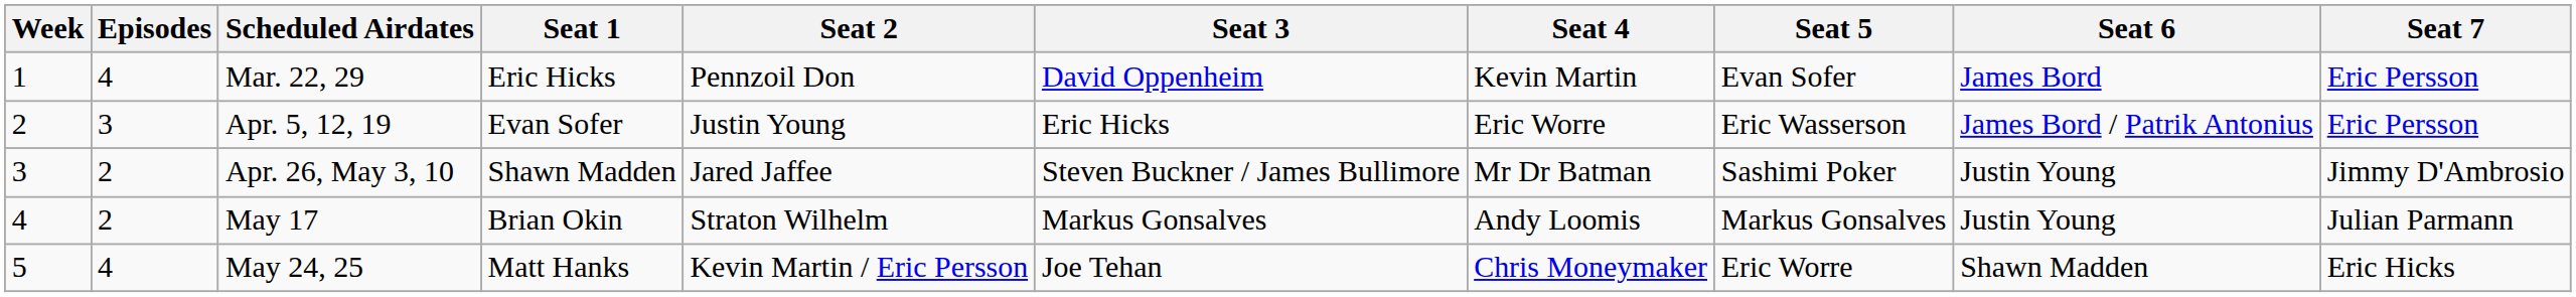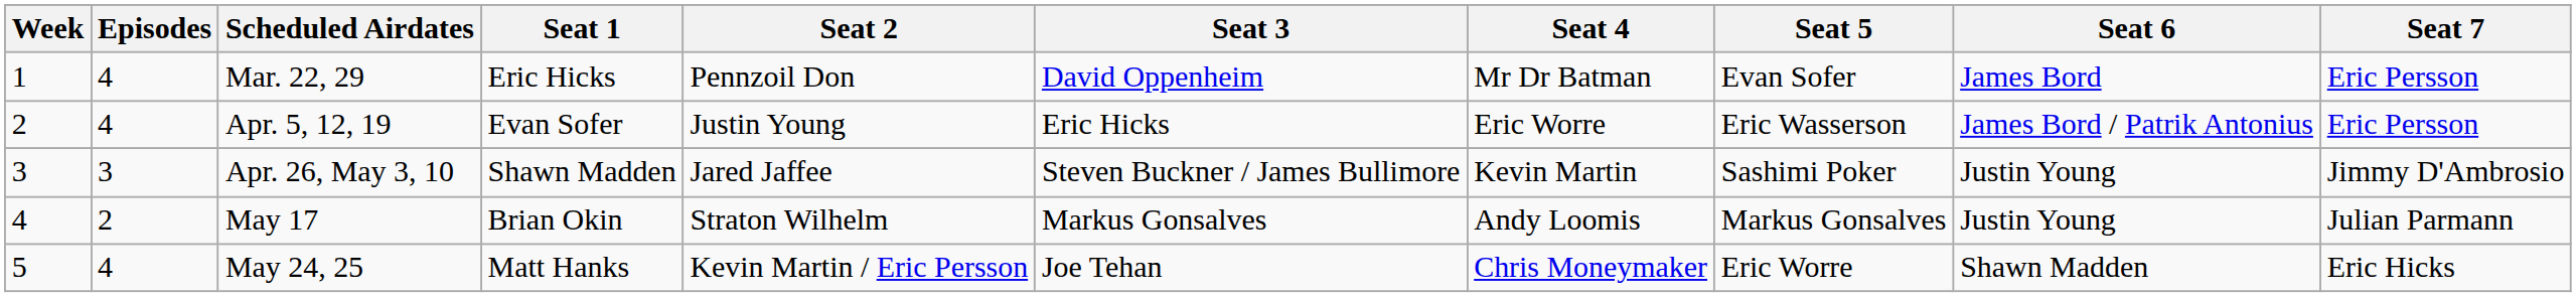 <table class="wikitable">
 <tr>
 <th>Week</th>
 <th>Episodes</th>
 <th>Scheduled Airdates</th>
 <th>Seat 1</th>
 <th>Seat 2</th>
 <th>Seat 3</th>
 <th>Seat 4</th>
 <th>Seat 5</th>
 <th>Seat 6</th>
 <th>Seat 7</th>
 </tr>
 <tr>
 <td>1</td>
 <td>4</td>
 <td>Mar. 22, 29</td>
 <td>Eric Hicks</td>
 <td>Pennzoil Don</td>
 <td><a href='#'>David Oppenheim</a></td>
-<td>Kevin Martin</td>
+<td>Mr Dr Batman</td>
 <td>Evan Sofer</td>
 <td><a href='#'>James Bord</a></td>
 <td><a href='#'>Eric Persson</a></td>
 </tr>
 <tr>
 <td>2</td>
-<td>3</td>
+<td>4</td>
 <td>Apr. 5, 12, 19</td>
 <td>Evan Sofer</td>
 <td>Justin Young</td>
 <td>Eric Hicks</td>
 <td>Eric Worre</td>
 <td>Eric Wasserson</td>
 <td><a href='#'>James Bord</a> / <a href='#'>Patrik Antonius</a></td>
 <td><a href='#'>Eric Persson</a></td>
 </tr>
 <tr>
 <td>3</td>
-<td>2</td>
+<td>3</td>
 <td>Apr. 26, May 3, 10</td>
 <td>Shawn Madden</td>
 <td>Jared Jaffee</td>
 <td>Steven Buckner / James Bullimore</td>
-<td>Mr Dr Batman</td>
+<td>Kevin Martin</td>
 <td>Sashimi Poker</td>
 <td>Justin Young</td>
 <td>Jimmy D'Ambrosio</td>
 </tr>
 <tr>
 <td>4</td>
 <td>2</td>
 <td>May 17</td>
 <td>Brian Okin</td>
 <td>Straton Wilhelm</td>
 <td>Markus Gonsalves</td>
 <td>Andy Loomis</td>
 <td>Markus Gonsalves</td>
 <td>Justin Young</td>
 <td>Julian Parmann</td>
 </tr>
 <tr>
 <td>5</td>
 <td>4</td>
 <td>May 24, 25</td>
 <td>Matt Hanks</td>
 <td>Kevin Martin / <a href='#'>Eric Persson</a></td>
 <td>Joe Tehan</td>
 <td><a href='#'>Chris Moneymaker</a></td>
 <td>Eric Worre</td>
 <td>Shawn Madden</td>
 <td>Eric Hicks</td>
 </tr>
 </table>
